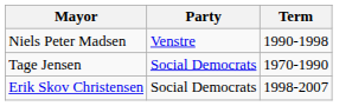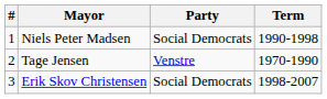 <table class="wikitable">
 <tr>
+<th>#</th>
 <th>Mayor</th>
 <th>Party</th>
 <th>Term</th>
 </tr>
 <tr>
+<td>1</td>
 <td>Niels Peter Madsen</td>
-<td> <a href='#'>Venstre</a></td>
+<td> Social Democrats</td>
 <td>1990-1998</td>
 </tr>
 <tr>
+<td>2</td>
 <td>Tage Jensen</td>
-<td> <a href='#'>Social Democrats</a></td>
+<td> <a href='#'>Venstre</a></td>
 <td>1970-1990</td>
 </tr>
 <tr>
+<td>3</td>
 <td><a href='#'>Erik Skov Christensen</a></td>
 <td> Social Democrats</td>
 <td>1998-2007</td>
 </tr>
 </table>
